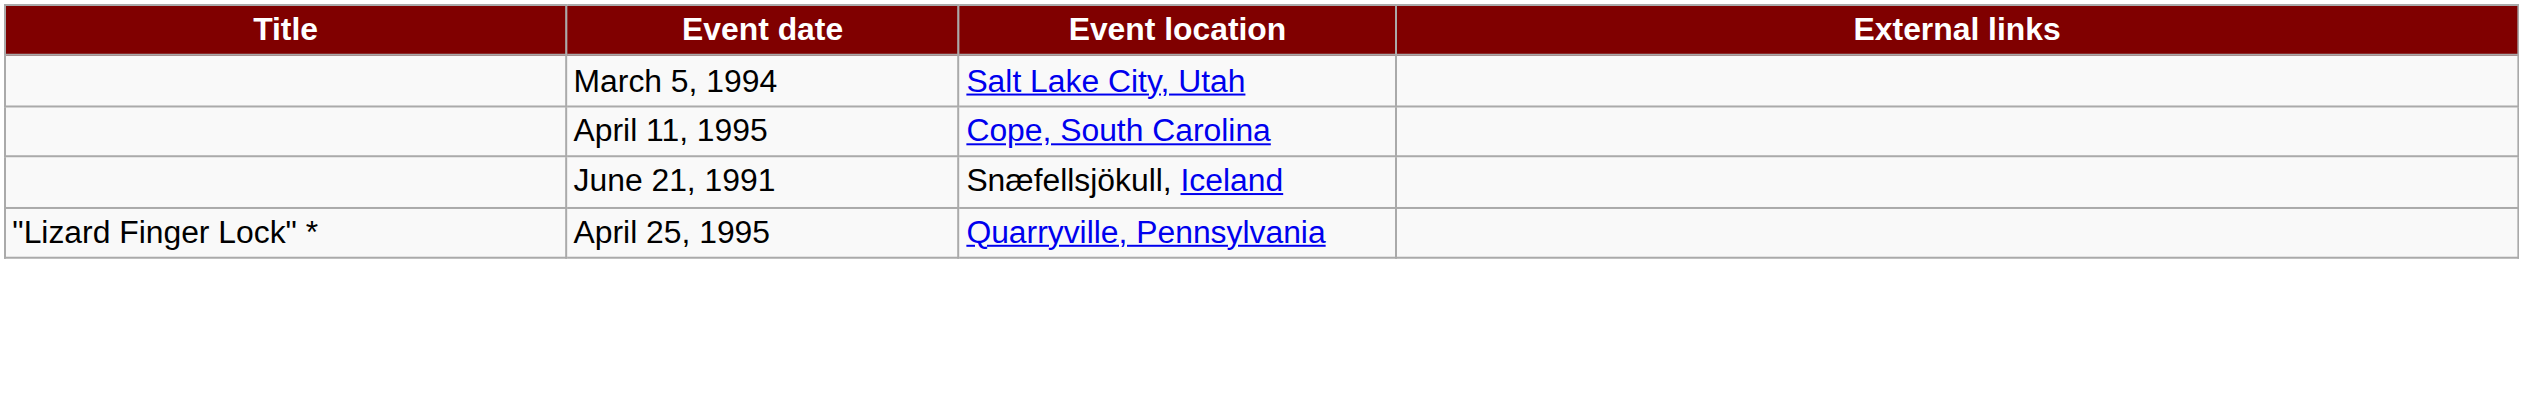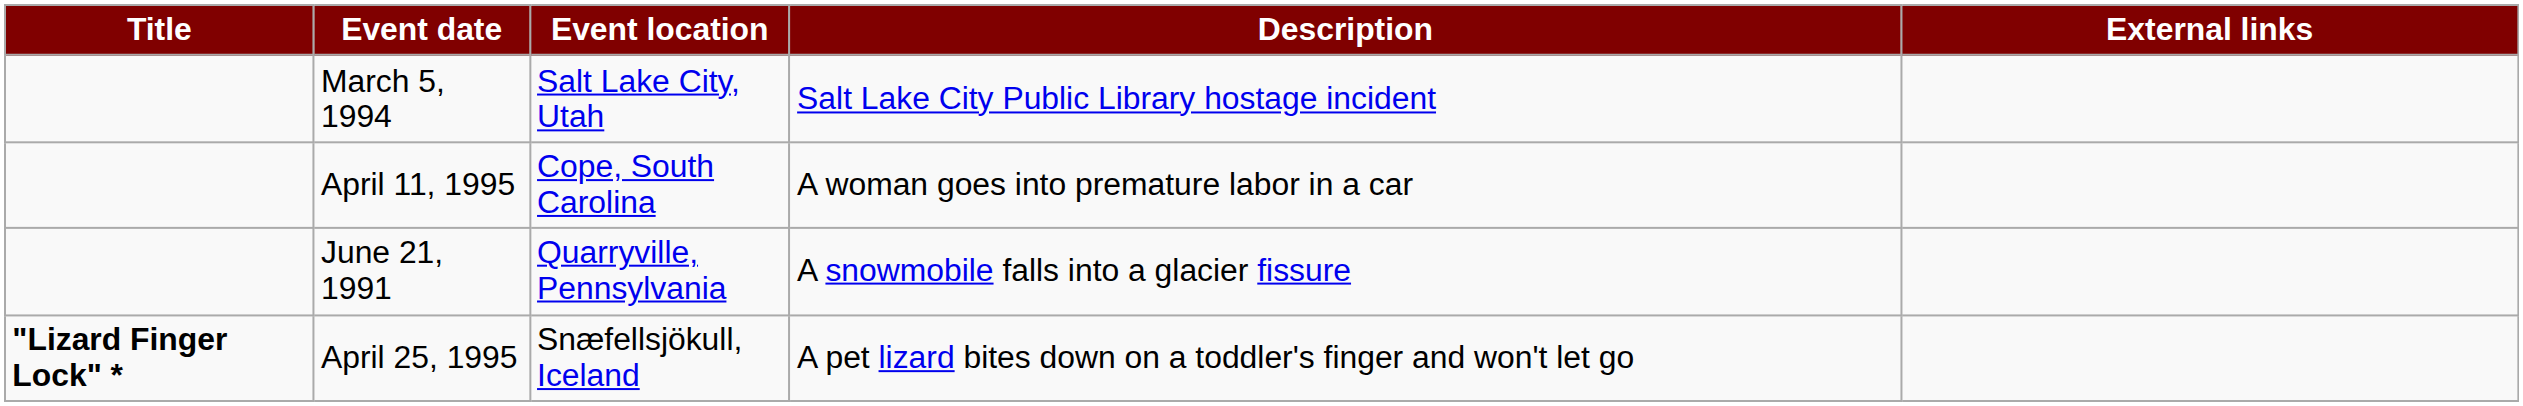 <table class="wikitable" style="width: 100%;">
 <tr>
 <th style="background: #800000; color: #FFFFFF; width: 10%;">Title</th>
 <th style="background: #800000; color: #FFFFFF; width: 7%;">Event date</th>
 <th style="background: #800000; color: #FFFFFF; width: 7%;">Event location</th>
+<th style="background: #800000; color: #FFFFFF; width: 36%;">Description</th>
 <th style="background: #800000; color: #FFFFFF; width: 20%;">External links</th>
 </tr>
 <tr>
 <td></td>
 <td>March 5, 1994</td>
 <td><a href='#'>Salt Lake City, Utah</a></td>
+<td><a href='#'>Salt Lake City Public Library hostage incident</a></td>
 <td></td>
 </tr>
 <tr>
 <td></td>
 <td>April 11, 1995</td>
 <td><a href='#'>Cope, South Carolina</a></td>
+<td>A woman goes into premature labor in a car</td>
 <td></td>
 </tr>
 <tr>
 <td></td>
 <td>June 21, 1991</td>
-<td>Snæfellsjökull, <a href='#'>Iceland</a></td>
+<td><a href='#'>Quarryville, Pennsylvania</a></td>
+<td>A <a href='#'>snowmobile</a> falls into a glacier <a href='#'>fissure</a></td>
 <td></td>
 </tr>
 <tr>
-<td>"Lizard Finger Lock" *</td>
+<td><strong>"Lizard Finger Lock" *</strong></td>
 <td>April 25, 1995</td>
-<td><a href='#'>Quarryville, Pennsylvania</a></td>
+<td>Snæfellsjökull, <a href='#'>Iceland</a></td>
+<td>A pet <a href='#'>lizard</a> bites down on a toddler's finger and won't let go</td>
 <td></td>
 </tr>
 </table>
